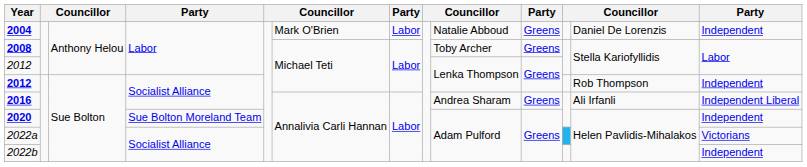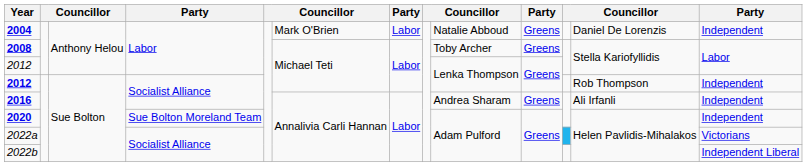 <table class="wikitable">
 <tr>
 <th>Year</th>
 <th colspan="2">Councillor</th>
 <th>Party</th>
 <th colspan="2">Councillor</th>
 <th>Party</th>
 <th colspan="2">Councillor</th>
 <th>Party</th>
 <th colspan="2">Councillor</th>
 <th>Party</th>
 </tr>
 <tr>
 <td><strong><a href='#'>2004</a></strong></td>
 <td rowspan="3" width="1px" > </td>
 <td rowspan="3">Anthony Helou</td>
 <td rowspan="3"><a href='#'>Labor</a></td>
 <td rowspan="10" width="1px" > </td>
 <td rowspan="1">Mark O'Brien</td>
 <td rowspan="1"><a href='#'>Labor</a></td>
 <td rowspan="10" width="1px" > </td>
 <td rowspan="1">Natalie Abboud</td>
 <td rowspan="1"><a href='#'>Greens</a></td>
 <td rowspan="1" width="1px" > </td>
 <td rowspan="1">Daniel De Lorenzis</td>
 <td rowspan="1"><a href='#'>Independent</a></td>
 </tr>
 <tr>
 <td><strong><a href='#'>2008</a></strong></td>
 <td rowspan="3">Michael Teti</td>
 <td rowspan="3"><a href='#'>Labor</a></td>
 <td rowspan="1">Toby Archer</td>
 <td rowspan="1"><a href='#'>Greens</a></td>
 <td rowspan="2" width="1px" > </td>
 <td rowspan="2">Stella Kariofyllidis</td>
 <td rowspan="2"><a href='#'>Labor</a></td>
 </tr>
 <tr>
 <td><em>2012</em></td>
 <td rowspan="2">Lenka Thompson</td>
 <td rowspan="2"><a href='#'>Greens</a></td>
 </tr>
 <tr>
 <td><strong><a href='#'>2012</a></strong></td>
 <td rowspan="6" width="1px" > </td>
 <td rowspan="6">Sue Bolton</td>
 <td rowspan="2"><a href='#'>Socialist Alliance</a></td>
 <td rowspan="1" width="1px" > </td>
 <td rowspan="1">Rob Thompson</td>
 <td rowspan="1"><a href='#'>Independent</a></td>
 </tr>
 <tr>
 <td><strong><a href='#'>2016</a></strong></td>
 <td rowspan="4">Annalivia Carli Hannan</td>
 <td rowspan="4"><a href='#'>Labor</a></td>
 <td rowspan="1">Andrea Sharam</td>
 <td rowspan="1"><a href='#'>Greens</a></td>
 <td rowspan="2" width="1px" > </td>
 <td rowspan="1">Ali Irfanli</td>
-<td rowspan="1"><a href='#'>Independent Liberal</a></td>
+<td rowspan="1"><a href='#'>Independent</a></td>
 </tr>
 <tr>
 <td><strong><a href='#'>2020</a></strong></td>
 <td rowspan="1"><a href='#'>Sue Bolton Moreland Team</a></td>
 <td rowspan="3">Adam Pulford</td>
 <td rowspan="3"><a href='#'>Greens</a></td>
 <td rowspan="3">Helen Pavlidis-Mihalakos</td>
 <td rowspan="1"><a href='#'>Independent</a></td>
 </tr>
 <tr>
 <td><em>2022a</em></td>
 <td rowspan="2"><a href='#'>Socialist Alliance</a></td>
 <td bgcolor="#20B4ED"> </td>
 <td rowspan="1"><a href='#'>Victorians</a></td>
 </tr>
 <tr>
 <td><em>2022b</em></td>
 <td rowspan="1" width="1px" > </td>
-<td rowspan="1"><a href='#'>Independent</a></td>
+<td rowspan="1"><a href='#'>Independent Liberal</a></td>
 </tr>
 </table>
